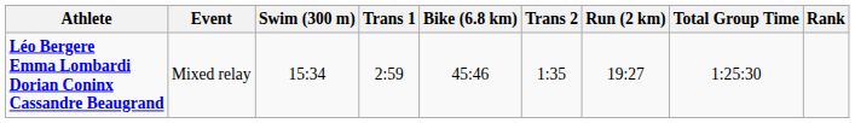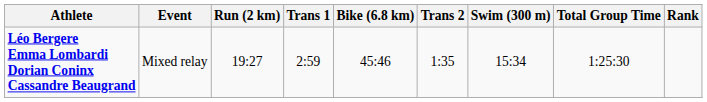 <table class="wikitable" style="font-size:90%">
 <tr>
 <th>Athlete</th>
 <th>Event</th>
-<th>Swim (300 m)</th>
+<th>Run (2 km)</th>
 <th>Trans 1</th>
 <th>Bike (6.8 km)</th>
 <th>Trans 2</th>
-<th>Run (2 km)</th>
+<th>Swim (300 m)</th>
 <th>Total Group Time</th>
 <th>Rank</th>
 </tr>
 <tr align=center>
 <td align=left><strong><a href='#'>Léo Bergere</a><br><a href='#'>Emma Lombardi</a><br><a href='#'>Dorian Coninx</a><br><a href='#'>Cassandre Beaugrand</a></strong></td>
 <td align=left>Mixed relay</td>
-<td>15:34</td>
+<td>19:27</td>
 <td>2:59</td>
 <td>45:46</td>
 <td>1:35</td>
-<td>19:27</td>
+<td>15:34</td>
 <td>1:25:30</td>
 <td></td>
 </tr>
 </table>
